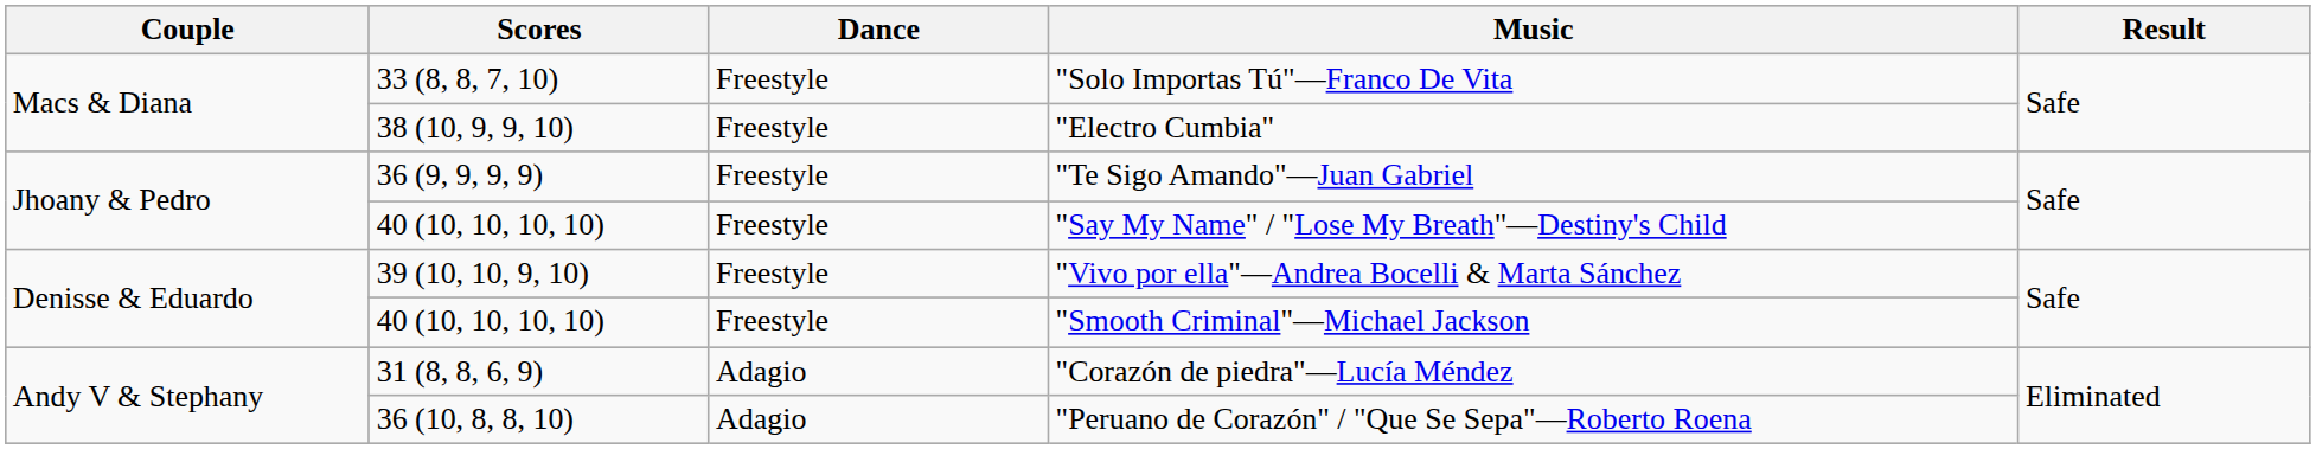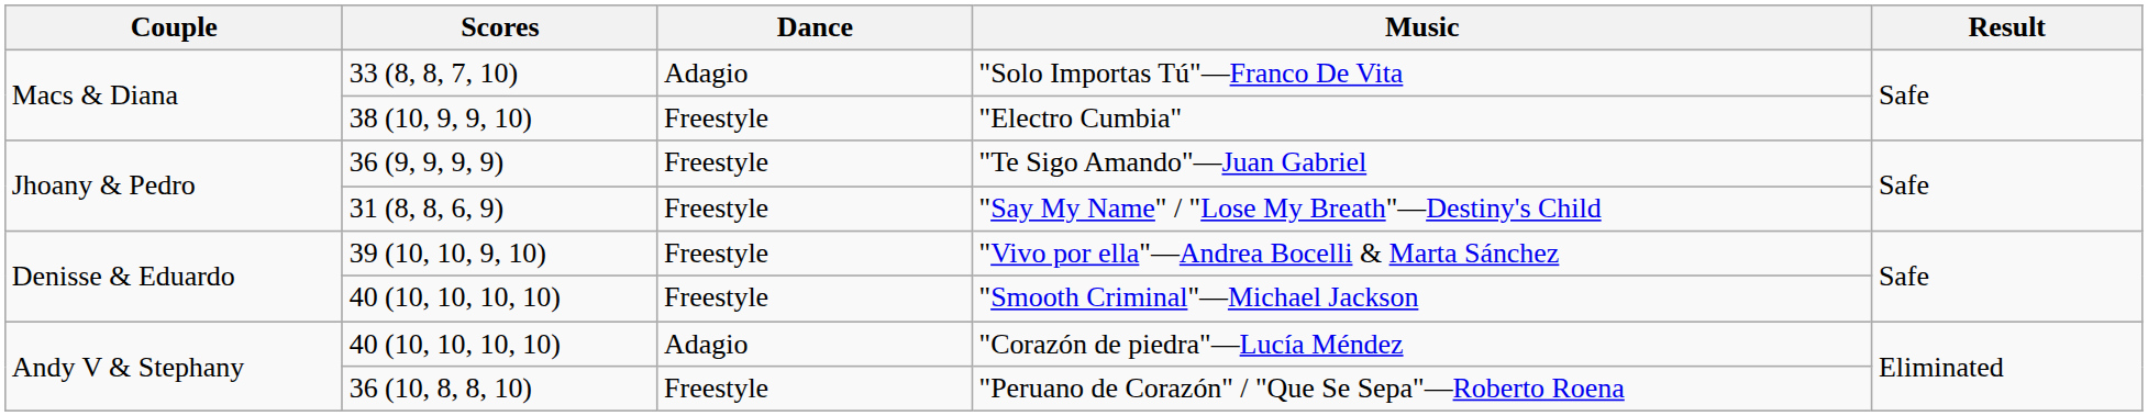 <table class="wikitable sortable" style="width:95%; white-space:nowrap;">
 <tr>
 <th style="width:15%;">Couple</th>
 <th style="width:14%;">Scores</th>
 <th style="width:14%;">Dance</th>
 <th style="width:40%;">Music</th>
 <th style="width:12%;">Result</th>
 </tr>
 <tr>
 <td rowspan=2>Macs & Diana</td>
 <td>33 (8, 8, 7, 10)</td>
-<td>Freestyle</td>
+<td>Adagio</td>
 <td>"Solo Importas Tú"—<a href='#'>Franco De Vita</a></td>
 <td rowspan=2>Safe</td>
 </tr>
 <tr>
 <td>38 (10, 9, 9, 10)</td>
 <td>Freestyle</td>
 <td>"Electro Cumbia"</td>
 </tr>
 <tr>
 <td rowspan=2>Jhoany & Pedro</td>
 <td>36 (9, 9, 9, 9)</td>
 <td>Freestyle</td>
 <td>"Te Sigo Amando"—<a href='#'>Juan Gabriel</a></td>
 <td rowspan=2>Safe</td>
 </tr>
 <tr>
-<td>40 (10, 10, 10, 10)</td>
+<td>31 (8, 8, 6, 9)</td>
 <td>Freestyle</td>
 <td>"<a href='#'>Say My Name</a>" / "<a href='#'>Lose My Breath</a>"—<a href='#'>Destiny's Child</a></td>
 </tr>
 <tr>
 <td rowspan=2>Denisse & Eduardo</td>
 <td>39 (10, 10, 9, 10)</td>
 <td>Freestyle</td>
 <td>"<a href='#'>Vivo por ella</a>"—<a href='#'>Andrea Bocelli</a> & <a href='#'>Marta Sánchez</a></td>
 <td rowspan=2>Safe</td>
 </tr>
 <tr>
 <td>40 (10, 10, 10, 10)</td>
 <td>Freestyle</td>
 <td>"<a href='#'>Smooth Criminal</a>"—<a href='#'>Michael Jackson</a></td>
 </tr>
 <tr>
 <td rowspan=2>Andy V & Stephany</td>
-<td>31 (8, 8, 6, 9)</td>
+<td>40 (10, 10, 10, 10)</td>
 <td>Adagio</td>
 <td>"Corazón de piedra"—<a href='#'>Lucía Méndez</a></td>
 <td rowspan=2>Eliminated</td>
 </tr>
 <tr>
 <td>36 (10, 8, 8, 10)</td>
-<td>Adagio</td>
+<td>Freestyle</td>
 <td>"Peruano de Corazón" / "Que Se Sepa"—<a href='#'>Roberto Roena</a></td>
 </tr>
 </table>
